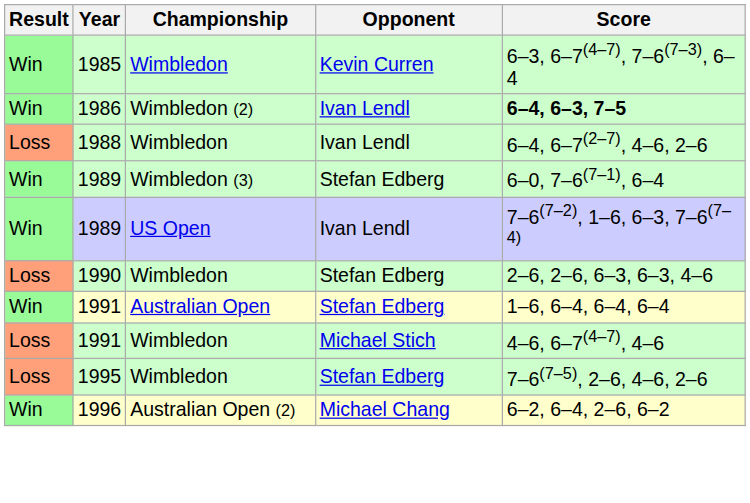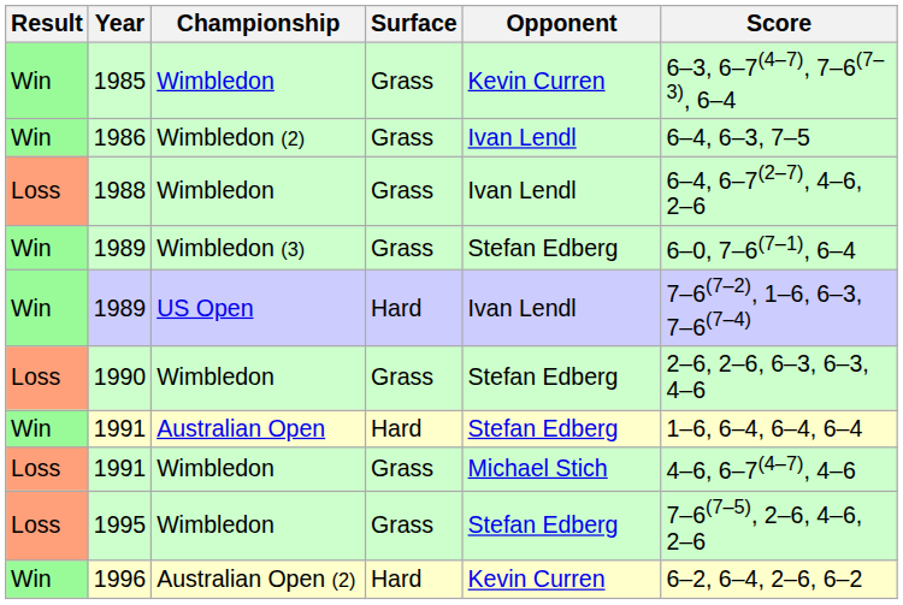 <table class="sortable wikitable">
 <tr>
 <th style="width:40px">Result</th>
 <th style="width:35px">Year</th>
 <th style="width:150px">Championship</th>
+<th style="width:50px">Surface</th>
 <th style="width:150px">Opponent</th>
 <th style="width:200px" class="unsortable">Score</th>
 </tr>
 <tr style="background:#ccffcc;">
 <td style="background:#98fb98;">Win</td>
 <td>1985</td>
 <td><a href='#'>Wimbledon</a></td>
+<td>Grass</td>
 <td> <a href='#'>Kevin Curren</a></td>
 <td>6–3, 6–7<sup>(4–7)</sup>, 7–6<sup>(7–3)</sup>, 6–4</td>
 </tr>
 <tr style="background:#ccffcc;">
 <td style="background:#98fb98;">Win</td>
 <td>1986</td>
 <td>Wimbledon <small>(2)</small></td>
+<td>Grass</td>
 <td> <a href='#'>Ivan Lendl</a></td>
-<td><strong>6–4, 6–3, 7–5</strong></td>
+<td>6–4, 6–3, 7–5</td>
 </tr>
 <tr style="background:#ccffcc;">
 <td style="background:#ffa07a;">Loss</td>
 <td>1988</td>
 <td>Wimbledon</td>
+<td>Grass</td>
 <td> Ivan Lendl</td>
 <td>6–4, 6–7<sup>(2–7)</sup>, 4–6, 2–6</td>
 </tr>
 <tr style="background:#ccffcc;">
 <td style="background:#98fb98;">Win</td>
 <td>1989</td>
 <td>Wimbledon <small>(3)</small></td>
+<td>Grass</td>
 <td> Stefan Edberg</td>
 <td>6–0, 7–6<sup>(7–1)</sup>, 6–4</td>
 </tr>
 <tr style="background:#ccccff;">
 <td style="background:#98fb98;">Win</td>
 <td>1989</td>
 <td><a href='#'>US Open</a></td>
+<td>Hard</td>
 <td> Ivan Lendl</td>
 <td>7–6<sup>(7–2)</sup>, 1–6, 6–3, 7–6<sup>(7–4)</sup></td>
 </tr>
 <tr style="background:#ccffcc;">
 <td style="background:#ffa07a;">Loss</td>
 <td>1990</td>
 <td>Wimbledon</td>
+<td>Grass</td>
 <td> Stefan Edberg</td>
 <td>2–6, 2–6, 6–3, 6–3, 4–6</td>
 </tr>
 <tr style="background:#ffffcc;">
 <td style="background:#98fb98;">Win</td>
 <td>1991</td>
 <td><a href='#'>Australian Open</a></td>
+<td>Hard</td>
 <td> <a href='#'>Stefan Edberg</a></td>
 <td>1–6, 6–4, 6–4, 6–4</td>
 </tr>
 <tr style="background:#ccffcc;">
 <td style="background:#ffa07a;">Loss</td>
 <td>1991</td>
 <td>Wimbledon</td>
+<td>Grass</td>
 <td> <a href='#'>Michael Stich</a></td>
 <td>4–6, 6–7<sup>(4–7)</sup>, 4–6</td>
 </tr>
 <tr style="background:#ccffcc;">
 <td style="background:#ffa07a;">Loss</td>
 <td>1995</td>
 <td>Wimbledon</td>
+<td>Grass</td>
 <td> <a href='#'>Stefan Edberg</a></td>
 <td>7–6<sup>(7–5)</sup>, 2–6, 4–6, 2–6</td>
 </tr>
 <tr style="background:#ffffcc;">
 <td style="background:#98fb98;">Win</td>
 <td>1996</td>
 <td>Australian Open <small>(2)</small></td>
-<td> <a href='#'>Michael Chang</a></td>
+<td>Hard</td>
+<td> <a href='#'>Kevin Curren</a></td>
 <td>6–2, 6–4, 2–6, 6–2</td>
 </tr>
 </table>
